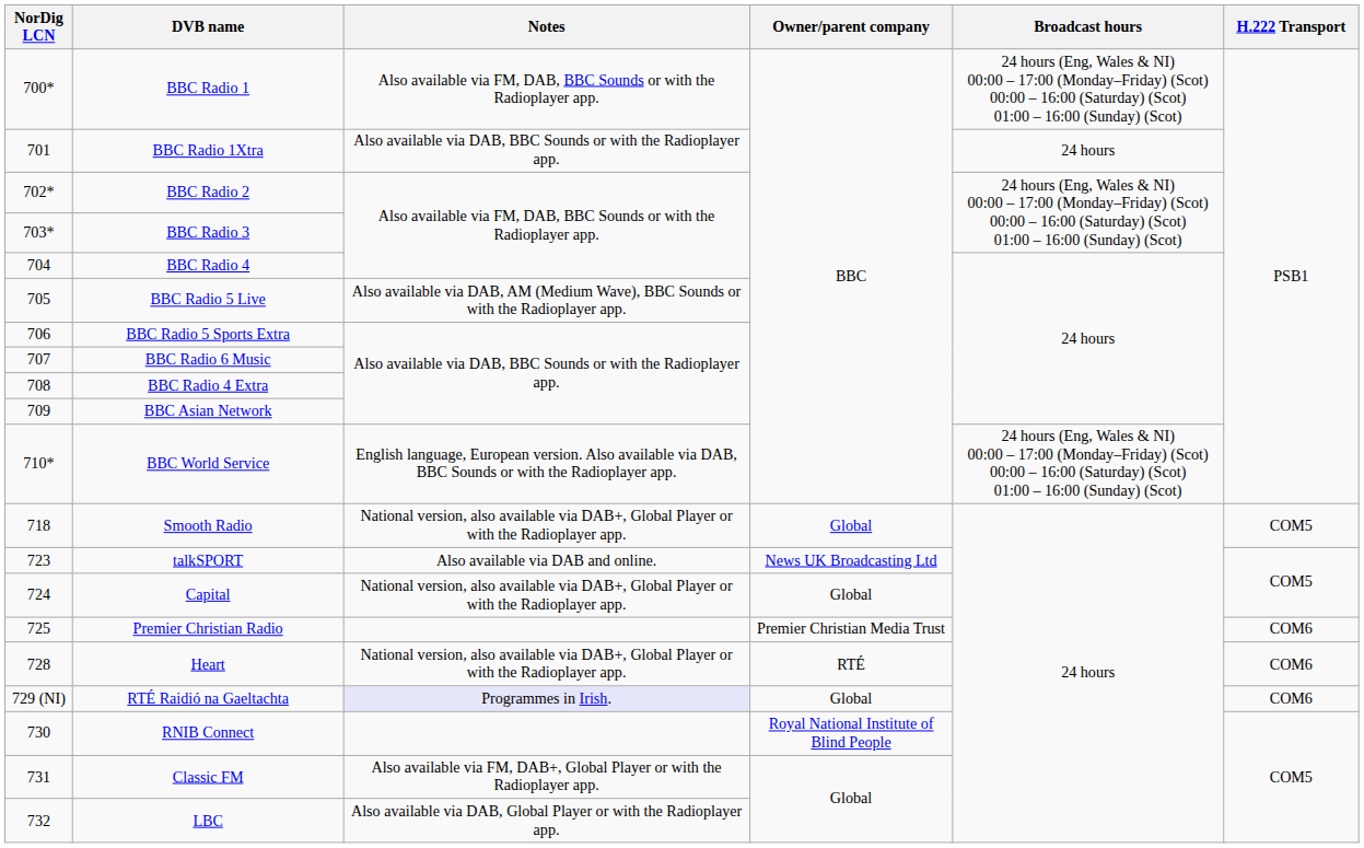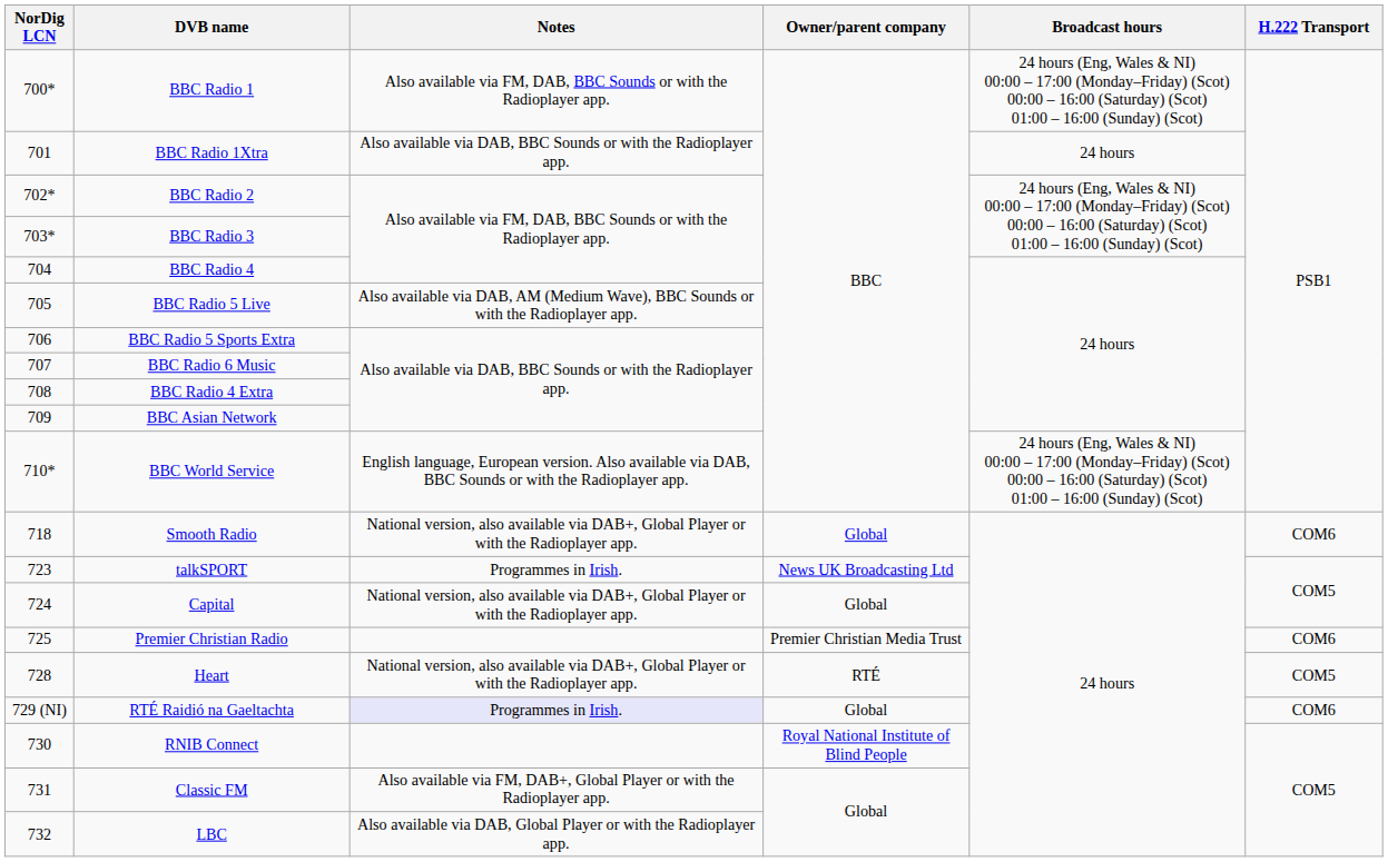 <table class="wikitable sortable" style="font-size:90%; text-align:center; width:100%;">
 <tr>
 <th style="width:5%;">NorDig <a href='#'>LCN</a></th>
 <th style="width:20%;">DVB name</th>
 <th style="width:30%;">Notes</th>
 <th style="width:15%;">Owner/parent company</th>
 <th style="width:20%;">Broadcast hours</th>
 <th style="width:10%;"><a href='#'>H.222</a> Transport</th>
 </tr>
 <tr>
 <td>700*</td>
 <td><a href='#'>BBC Radio 1</a></td>
 <td>Also available via FM, DAB, <a href='#'>BBC Sounds</a> or with the Radioplayer app.</td>
 <td rowspan="11">BBC</td>
 <td>24 hours (Eng, Wales & NI)<br>00:00 – 17:00 (Monday–Friday) (Scot)<br>00:00 – 16:00 (Saturday) (Scot)<br>01:00 – 16:00 (Sunday) (Scot)</td>
 <td rowspan="11">PSB1</td>
 </tr>
 <tr>
 <td>701</td>
 <td><a href='#'>BBC Radio 1Xtra</a></td>
 <td>Also available via DAB, BBC Sounds or with the Radioplayer app.</td>
 <td>24 hours</td>
 </tr>
 <tr>
 <td>702*</td>
 <td><a href='#'>BBC Radio 2</a></td>
 <td rowspan="3">Also available via FM, DAB, BBC Sounds or with the Radioplayer app.</td>
 <td rowspan="2">24 hours (Eng, Wales & NI)<br>00:00 – 17:00 (Monday–Friday) (Scot)<br>00:00 – 16:00 (Saturday) (Scot)<br>01:00 – 16:00 (Sunday) (Scot)</td>
 </tr>
 <tr>
 <td>703*</td>
 <td><a href='#'>BBC Radio 3</a></td>
 </tr>
 <tr>
 <td>704</td>
 <td><a href='#'>BBC Radio 4</a></td>
 <td rowspan="6">24 hours</td>
 </tr>
 <tr>
 <td>705</td>
 <td><a href='#'>BBC Radio 5 Live</a></td>
 <td>Also available via DAB, AM (Medium Wave), BBC Sounds or with the Radioplayer app.</td>
 </tr>
 <tr>
 <td>706</td>
 <td><a href='#'>BBC Radio 5 Sports Extra</a></td>
 <td rowspan="4">Also available via DAB, BBC Sounds or with the Radioplayer app.</td>
 </tr>
 <tr>
 <td>707</td>
 <td><a href='#'>BBC Radio 6 Music</a></td>
 </tr>
 <tr>
 <td>708</td>
 <td><a href='#'>BBC Radio 4 Extra</a></td>
 </tr>
 <tr>
 <td>709</td>
 <td><a href='#'>BBC Asian Network</a></td>
 </tr>
 <tr>
 <td>710*</td>
 <td><a href='#'>BBC World Service</a></td>
 <td>English language, European version. Also available via DAB, BBC Sounds or with the Radioplayer app.</td>
 <td>24 hours (Eng, Wales & NI)<br>00:00 – 17:00 (Monday–Friday) (Scot)<br>00:00 – 16:00 (Saturday) (Scot)<br>01:00 – 16:00 (Sunday) (Scot)</td>
 </tr>
 <tr>
 <td>718</td>
 <td><a href='#'>Smooth Radio</a></td>
 <td>National version, also available via DAB+, Global Player or with the Radioplayer app.</td>
 <td><a href='#'>Global</a></td>
 <td rowspan="9">24 hours</td>
-<td>COM5</td>
+<td>COM6</td>
 </tr>
 <tr>
 <td>723</td>
 <td><a href='#'>talkSPORT</a></td>
-<td>Also available via DAB and online.</td>
+<td>Programmes in <a href='#'>Irish</a>.</td>
 <td><a href='#'>News UK Broadcasting Ltd</a></td>
 <td rowspan="2">COM5</td>
 </tr>
 <tr>
 <td>724</td>
 <td><a href='#'>Capital</a></td>
 <td>National version, also available via DAB+, Global Player or with the Radioplayer app.</td>
 <td>Global</td>
 </tr>
 <tr>
 <td>725</td>
 <td><a href='#'>Premier Christian Radio</a></td>
 <td></td>
 <td>Premier Christian Media Trust</td>
 <td>COM6</td>
 </tr>
 <tr>
 <td>728</td>
 <td><a href='#'>Heart</a></td>
 <td>National version, also available via DAB+, Global Player or with the Radioplayer app.</td>
 <td>RTÉ</td>
-<td>COM6</td>
+<td>COM5</td>
 </tr>
 <tr>
 <td>729 (NI)</td>
 <td><a href='#'>RTÉ Raidió na Gaeltachta</a></td>
 <td style="background: lavender;">Programmes in <a href='#'>Irish</a>.</td>
 <td>Global</td>
 <td>COM6</td>
 </tr>
 <tr>
 <td>730</td>
 <td><a href='#'>RNIB Connect</a></td>
 <td></td>
 <td><a href='#'>Royal National Institute of Blind People</a></td>
 <td rowspan="3">COM5</td>
 </tr>
 <tr>
 <td>731</td>
 <td><a href='#'>Classic FM</a></td>
 <td>Also available via FM, DAB+, Global Player or with the Radioplayer app.</td>
 <td rowspan="2">Global</td>
 </tr>
 <tr>
 <td>732</td>
 <td><a href='#'>LBC</a></td>
 <td>Also available via DAB, Global Player or with the Radioplayer app.<br></td>
 </tr>
 </table>
